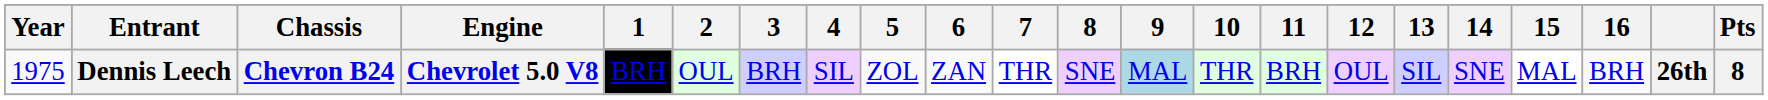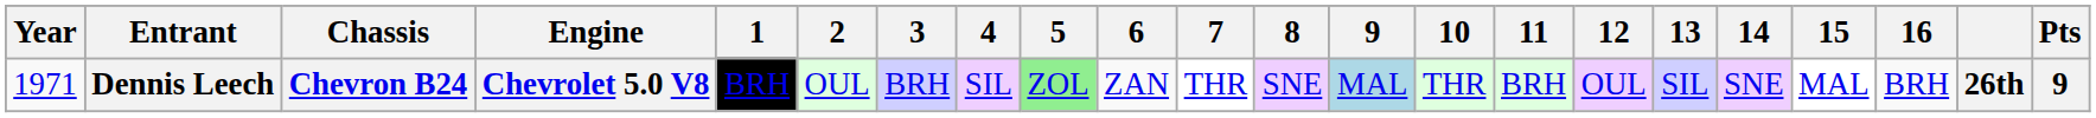 <table class="wikitable" style="text-align:center; font-size:90%">
 <tr>
 <th>Year</th>
 <th>Entrant</th>
 <th>Chassis</th>
 <th>Engine</th>
 <th>1</th>
 <th>2</th>
 <th>3</th>
 <th>4</th>
 <th>5</th>
 <th>6</th>
 <th>7</th>
 <th>8</th>
 <th>9</th>
 <th>10</th>
 <th>11</th>
 <th>12</th>
 <th>13</th>
 <th>14</th>
 <th>15</th>
 <th>16</th>
 <th></th>
 <th>Pts</th>
 </tr>
 <tr>
-<td><a href='#'>1975</a></td>
+<td><a href='#'>1971</a></td>
 <th>Dennis Leech</th>
 <th><a href='#'>Chevron B24</a></th>
 <th><a href='#'>Chevrolet</a> 5.0 <a href='#'>V8</a></th>
 <td style="background:#000; color:#fff;"><a href='#'><span>BRH</span></a><br></td>
 <td style="background:#dfffdf;"><a href='#'>OUL</a><br></td>
 <td style="background:#cfcfff;"><a href='#'>BRH</a><br></td>
 <td style="background:#efcfff;"><a href='#'>SIL</a><br></td>
-<td><a href='#'>ZOL</a></td>
+<td style="background: lightgreen;"><a href='#'>ZOL</a></td>
 <td><a href='#'>ZAN</a></td>
 <td style="background:#ffffff;"><a href='#'>THR</a><br></td>
 <td style="background:#efcfff;"><a href='#'>SNE</a><br></td>
 <td style="background: lightblue;"><a href='#'>MAL</a></td>
 <td style="background:#dfffdf;"><a href='#'>THR</a><br></td>
 <td style="background:#dfffdf;"><a href='#'>BRH</a><br></td>
 <td style="background:#efcfff;"><a href='#'>OUL</a><br></td>
 <td style="background:#cfcfff;"><a href='#'>SIL</a><br></td>
 <td style="background:#efcfff;"><a href='#'>SNE</a><br></td>
 <td style="background:#ffffff;"><a href='#'>MAL</a><br></td>
 <td><a href='#'>BRH</a></td>
 <th>26th</th>
-<th>8</th>
+<th>9</th>
 </tr>
 </table>
